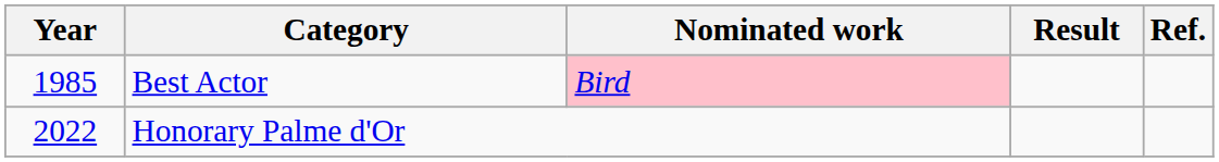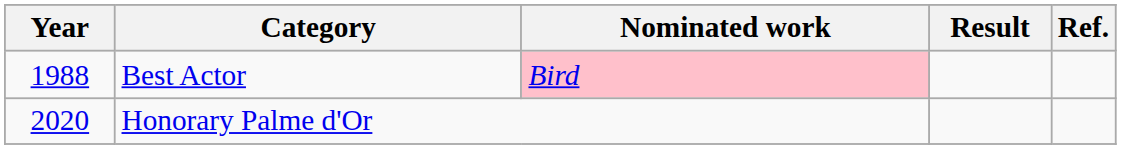 <table class=wikitable>
 <tr>
 <th scope="col" style="width:5em;">Year</th>
 <th scope="col" style="width:26em;">Category</th>
 <th scope="col" style="width:25em;">Nominated work</th>
 <th scope="col" style="width:5em;">Result</th>
 <th>Ref.</th>
 </tr>
 <tr>
-<td style="text-align:center;"><a href='#'>1985</a></td>
+<td style="text-align:center;"><a href='#'>1988</a></td>
 <td><a href='#'>Best Actor</a></td>
 <td rowspan="1" style="background: pink;"><em><a href='#'>Bird</a></em></td>
 <td></td>
 <td rowspan="1"></td>
 </tr>
 <tr>
-<td style="text-align:center;"><a href='#'>2022</a></td>
+<td style="text-align:center;"><a href='#'>2020</a></td>
 <td colspan=2><a href='#'>Honorary Palme d'Or</a></td>
 <td></td>
 <td></td>
 </tr>
 </table>
